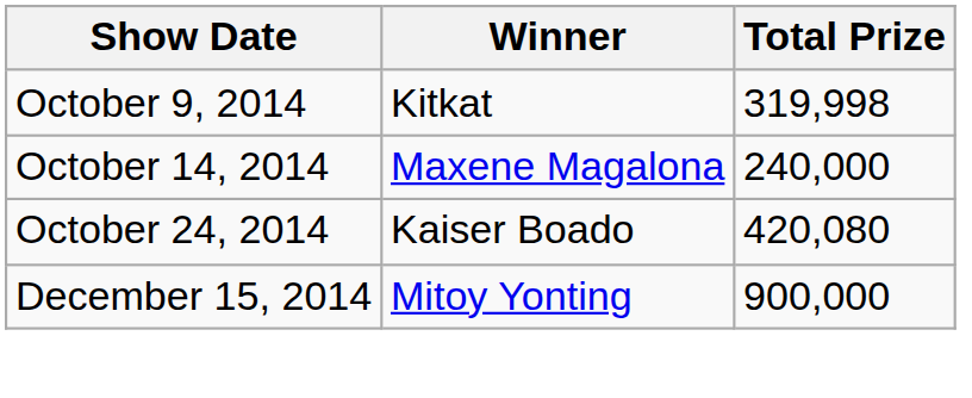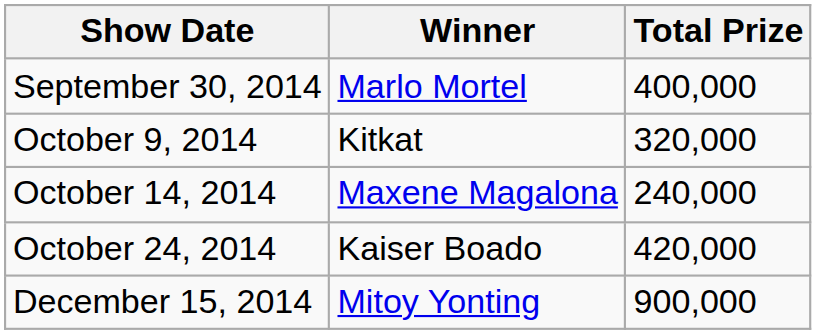 <table class="wikitable">
 <tr>
 <th>Show Date</th>
 <th>Winner</th>
 <th>Total Prize</th>
 </tr>
 <tr>
+<td>September 30, 2014</td>
+<td><a href='#'>Marlo Mortel</a></td>
+<td>400,000</td>
+</tr>
+<tr>
 <td>October 9, 2014</td>
 <td>Kitkat</td>
-<td>319,998</td>
+<td>320,000</td>
 </tr>
 <tr>
 <td>October 14, 2014</td>
 <td><a href='#'>Maxene Magalona</a></td>
 <td>240,000</td>
 </tr>
 <tr>
 <td>October 24, 2014</td>
 <td>Kaiser Boado</td>
-<td>420,080</td>
+<td>420,000</td>
 </tr>
 <tr>
 <td>December 15, 2014</td>
 <td><a href='#'>Mitoy Yonting</a></td>
 <td>900,000</td>
 </tr>
 </table>
